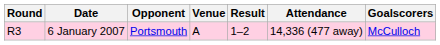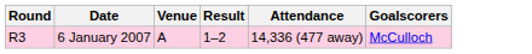 <table class="wikitable">
 <tr>
 <th>Round</th>
 <th>Date</th>
-<th>Opponent</th>
 <th>Venue</th>
 <th>Result</th>
 <th>Attendance</th>
 <th>Goalscorers</th>
 </tr>
 <tr style="background-color: #ffd0e3;">
 <td>R3</td>
 <td>6 January 2007</td>
-<td><a href='#'>Portsmouth</a></td>
 <td>A</td>
 <td>1–2</td>
 <td>14,336 (477 away)</td>
 <td><a href='#'>McCulloch</a></td>
 </tr>
 </table>
